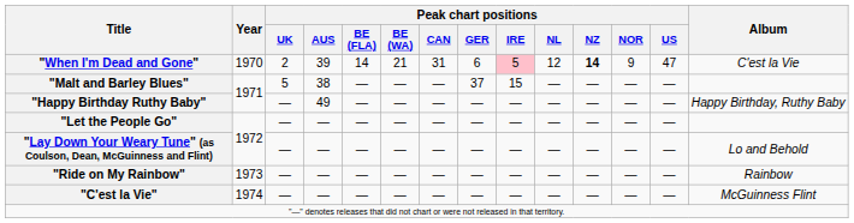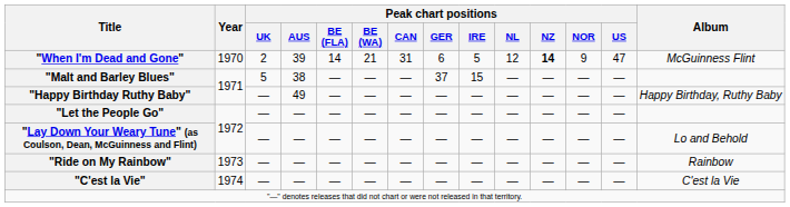 <table class="wikitable plainrowheaders" style="text-align:center;">
 <tr>
 <th rowspan="2" scope="col" style="width:18em;">Title</th>
 <th rowspan="2" scope="col" style="width:2em;">Year</th>
 <th colspan="11" scope="col">Peak chart positions</th>
 <th rowspan="2">Album</th>
 </tr>
 <tr>
 <th scope="col" style="width:3em;font-size:90%;"><a href='#'>UK</a><br></th>
 <th scope="col" style="width:3em;font-size:90%;"><a href='#'>AUS</a><br></th>
 <th scope="col" style="width:3em;font-size:90%;"><a href='#'>BE (FLA)</a><br></th>
 <th scope="col" style="width:3em;font-size:90%;"><a href='#'>BE (WA)</a><br></th>
 <th scope="col" style="width:3em;font-size:90%;"><a href='#'>CAN</a><br></th>
 <th scope="col" style="width:3em;font-size:90%;"><a href='#'>GER</a><br></th>
 <th scope="col" style="width:3em;font-size:90%;"><a href='#'>IRE</a><br></th>
 <th scope="col" style="width:3em;font-size:90%;"><a href='#'>NL</a><br></th>
 <th scope="col" style="width:3em;font-size:90%;"><a href='#'>NZ</a><br></th>
 <th scope="col" style="width:3em;font-size:90%;"><a href='#'>NOR</a><br></th>
 <th scope="col" style="width:3em;font-size:90%;"><a href='#'>US</a><br></th>
 </tr>
 <tr>
 <th scope="row">"<a href='#'>When I'm Dead and Gone</a>"</th>
 <td>1970</td>
 <td align="center">2</td>
 <td align="center">39</td>
 <td>14</td>
 <td>21</td>
 <td>31</td>
 <td>6</td>
-<td style="background: pink;">5</td>
+<td>5</td>
 <td>12</td>
 <td><strong>14</strong></td>
 <td>9</td>
 <td align="center">47</td>
-<td><em>C'est la Vie</em></td>
+<td><em>McGuinness Flint</em></td>
 </tr>
 <tr>
 <th scope="row">"Malt and Barley Blues"</th>
 <td rowspan="2">1971</td>
 <td align="center">5</td>
 <td align="center">38</td>
 <td>—</td>
 <td>—</td>
 <td>—</td>
 <td>37</td>
 <td>15</td>
 <td>—</td>
 <td>—</td>
 <td>—</td>
 <td align="center">—</td>
 <td></td>
 </tr>
 <tr>
 <th scope="row">"Happy Birthday Ruthy Baby"</th>
 <td align="center">—</td>
 <td align="center">49</td>
 <td>—</td>
 <td>—</td>
 <td>—</td>
 <td>—</td>
 <td>—</td>
 <td>—</td>
 <td>—</td>
 <td>—</td>
 <td>—</td>
 <td><em>Happy Birthday, Ruthy Baby</em></td>
 </tr>
 <tr>
 <th scope="row">"Let the People Go"</th>
 <td rowspan="2">1972</td>
 <td align="center">—</td>
 <td align="center">—</td>
 <td>—</td>
 <td>—</td>
 <td>—</td>
 <td>—</td>
 <td>—</td>
 <td>—</td>
 <td>—</td>
 <td>—</td>
 <td align="center">—</td>
 <td></td>
 </tr>
 <tr>
 <th scope="row">"<a href='#'>Lay Down Your Weary Tune</a>" <small>(as Coulson, Dean, McGuinness and Flint)</small></th>
 <td align="center">—</td>
 <td>—</td>
 <td>—</td>
 <td>—</td>
 <td>—</td>
 <td>—</td>
 <td>—</td>
 <td>—</td>
 <td>—</td>
 <td>—</td>
 <td align="center">—</td>
 <td><em>Lo and Behold</em></td>
 </tr>
 <tr>
 <th scope="row">"Ride on My Rainbow"</th>
 <td>1973</td>
 <td align="center">—</td>
 <td align="center">—</td>
 <td>—</td>
 <td>—</td>
 <td>—</td>
 <td>—</td>
 <td>—</td>
 <td>—</td>
 <td>—</td>
 <td>—</td>
 <td align="center">—</td>
 <td><em>Rainbow</em></td>
 </tr>
 <tr>
 <th scope="row">"C'est la Vie"</th>
 <td>1974</td>
 <td align="center">—</td>
 <td align="center">—</td>
 <td>—</td>
 <td>—</td>
 <td>—</td>
 <td>—</td>
 <td>—</td>
 <td>—</td>
 <td>—</td>
 <td>—</td>
 <td align="center">—</td>
-<td><em>McGuinness Flint</em></td>
+<td><em>C'est la Vie</em></td>
 </tr>
 <tr>
 <td colspan="14" style="font-size:8pt">"—" denotes releases that did not chart or were not released in that territory.</td>
 </tr>
 </table>
